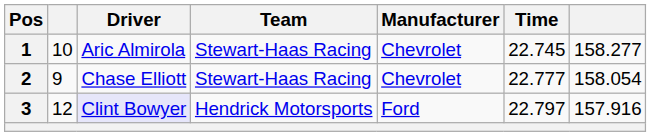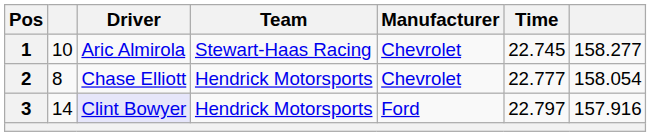 <table class="wikitable" style="font-size:95%">
 <tr>
 <th>Pos</th>
 <th></th>
 <th>Driver</th>
 <th>Team</th>
 <th>Manufacturer</th>
 <th>Time</th>
 <th></th>
 </tr>
 <tr>
 <th>1</th>
 <td>10</td>
 <td><a href='#'>Aric Almirola</a></td>
 <td><a href='#'>Stewart-Haas Racing</a></td>
 <td><a href='#'>Chevrolet</a></td>
 <td>22.745</td>
 <td>158.277</td>
 </tr>
 <tr>
 <th>2</th>
-<td>9</td>
+<td>8</td>
 <td><a href='#'>Chase Elliott</a></td>
-<td><a href='#'>Stewart-Haas Racing</a></td>
+<td><a href='#'>Hendrick Motorsports</a></td>
 <td><a href='#'>Chevrolet</a></td>
 <td>22.777</td>
 <td>158.054</td>
 </tr>
 <tr>
 <th>3</th>
-<td>12</td>
+<td>14</td>
 <td style="background: lavender;"><a href='#'>Clint Bowyer</a></td>
 <td><a href='#'>Hendrick Motorsports</a></td>
 <td><a href='#'>Ford</a></td>
 <td>22.797</td>
 <td>157.916</td>
 </tr>
 <tr>
 <th colspan="7"></th>
 </tr>
 </table>
